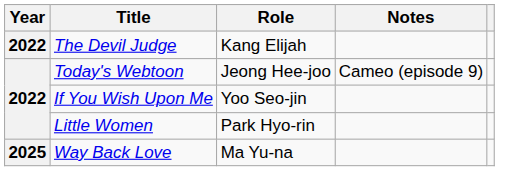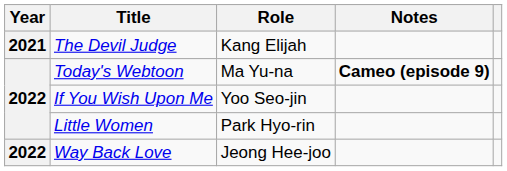 <table class="wikitable  plainrowheaders">
 <tr>
 <th scope="col">Year</th>
 <th scope="col">Title</th>
 <th scope="col">Role</th>
 <th scope="col">Notes</th>
 <th scope="col" class="unsortable"></th>
 </tr>
 <tr>
-<th scope="row">2022</th>
+<th scope="row">2021</th>
 <td><em><a href='#'>The Devil Judge</a></em></td>
 <td>Kang Elijah</td>
 <td></td>
 <td></td>
 </tr>
 <tr>
 <th rowspan="3" scope="row">2022</th>
 <td><em><a href='#'>Today's Webtoon</a></em></td>
-<td>Jeong Hee-joo</td>
-<td>Cameo (episode 9)</td>
+<td>Ma Yu-na</td>
+<td><strong>Cameo (episode 9)</strong></td>
 <td></td>
 </tr>
 <tr>
 <td><em><a href='#'>If You Wish Upon Me</a></em></td>
 <td>Yoo Seo-jin</td>
 <td></td>
 <td></td>
 </tr>
 <tr>
 <td><em><a href='#'>Little Women</a></em></td>
 <td>Park Hyo-rin</td>
 <td></td>
 <td></td>
 </tr>
 <tr>
-<th scope="row">2025</th>
+<th scope="row">2022</th>
 <td><em><a href='#'>Way Back Love</a></em></td>
-<td>Ma Yu-na</td>
+<td>Jeong Hee-joo</td>
 <td></td>
 <td></td>
 </tr>
 </table>
